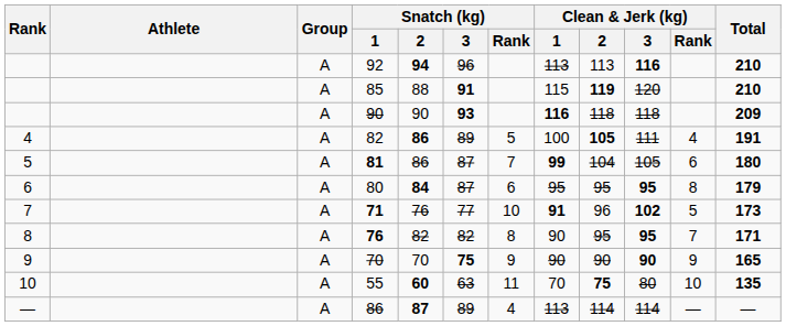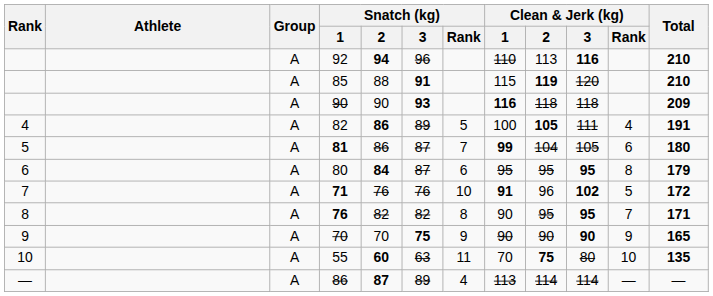 <table class = "wikitable" style="text-align:center;">
 <tr>
 <th rowspan=2 width=40>Rank</th>
 <th rowspan=2 width=250>Athlete</th>
 <th rowspan=2 width=50>Group</th>
 <th colspan=4>Snatch (kg)</th>
 <th colspan=4>Clean & Jerk (kg)</th>
 <th rowspan=2 width=60>Total</th>
 </tr>
 <tr>
 <th width=40>1</th>
 <th width=40>2</th>
 <th width=40>3</th>
 <th width=40>Rank</th>
 <th width=40>1</th>
 <th width=40>2</th>
 <th width=40>3</th>
 <th width=40>Rank</th>
 </tr>
 <tr>
 <td></td>
 <td align=left></td>
 <td>A</td>
 <td>92</td>
 <td><strong>94</strong></td>
 <td><s>96</s></td>
 <td></td>
-<td><s>113</s></td>
+<td><s>110</s></td>
 <td>113</td>
 <td><strong>116</strong></td>
 <td></td>
 <td><strong>210</strong></td>
 </tr>
 <tr>
 <td></td>
 <td align=left></td>
 <td>A</td>
 <td>85</td>
 <td>88</td>
 <td><strong>91</strong></td>
 <td></td>
 <td>115</td>
 <td><strong>119</strong></td>
 <td><s>120</s></td>
 <td></td>
 <td><strong>210</strong></td>
 </tr>
 <tr>
 <td></td>
 <td align=left></td>
 <td>A</td>
 <td><s>90</s></td>
 <td>90</td>
 <td><strong>93</strong></td>
 <td></td>
 <td><strong>116</strong></td>
 <td><s>118</s></td>
 <td><s>118</s></td>
 <td></td>
 <td><strong>209</strong></td>
 </tr>
 <tr>
 <td>4</td>
 <td align=left></td>
 <td>A</td>
 <td>82</td>
 <td><strong>86</strong></td>
 <td><s>89</s></td>
 <td>5</td>
 <td>100</td>
 <td><strong>105</strong></td>
 <td><s>111</s></td>
 <td>4</td>
 <td><strong>191</strong></td>
 </tr>
 <tr>
 <td>5</td>
 <td align=left></td>
 <td>A</td>
 <td><strong>81</strong></td>
 <td><s>86</s></td>
 <td><s>87</s></td>
 <td>7</td>
 <td><strong>99</strong></td>
 <td><s>104</s></td>
 <td><s>105</s></td>
 <td>6</td>
 <td><strong>180</strong></td>
 </tr>
 <tr>
 <td>6</td>
 <td align=left></td>
 <td>A</td>
 <td>80</td>
 <td><strong>84</strong></td>
 <td><s>87</s></td>
 <td>6</td>
 <td><s>95</s></td>
 <td><s>95</s></td>
 <td><strong>95</strong></td>
 <td>8</td>
 <td><strong>179</strong></td>
 </tr>
 <tr>
 <td>7</td>
 <td align=left></td>
 <td>A</td>
 <td><strong>71</strong></td>
 <td><s>76</s></td>
-<td><s>77</s></td>
+<td><s>76</s></td>
 <td>10</td>
 <td><strong>91</strong></td>
 <td>96</td>
 <td><strong>102</strong></td>
 <td>5</td>
-<td><strong>173</strong></td>
+<td><strong>172</strong></td>
 </tr>
 <tr>
 <td>8</td>
 <td align=left></td>
 <td>A</td>
 <td><strong>76</strong></td>
 <td><s>82</s></td>
 <td><s>82</s></td>
 <td>8</td>
 <td>90</td>
 <td><s>95</s></td>
 <td><strong>95</strong></td>
 <td>7</td>
 <td><strong>171</strong></td>
 </tr>
 <tr>
 <td>9</td>
 <td align=left></td>
 <td>A</td>
 <td><s>70</s></td>
 <td>70</td>
 <td><strong>75</strong></td>
 <td>9</td>
 <td><s>90</s></td>
 <td><s>90</s></td>
 <td><strong>90</strong></td>
 <td>9</td>
 <td><strong>165</strong></td>
 </tr>
 <tr>
 <td>10</td>
 <td align=left></td>
 <td>A</td>
 <td>55</td>
 <td><strong>60</strong></td>
 <td><s>63</s></td>
 <td>11</td>
 <td>70</td>
 <td><strong>75</strong></td>
 <td><s>80</s></td>
 <td>10</td>
 <td><strong>135</strong></td>
 </tr>
 <tr>
 <td>—</td>
 <td align=left></td>
 <td>A</td>
 <td><s>86</s></td>
 <td><strong>87</strong></td>
 <td><s>89</s></td>
 <td>4</td>
 <td><s>113</s></td>
 <td><s>114</s></td>
 <td><s>114</s></td>
 <td>—</td>
 <td>—</td>
 </tr>
 </table>
